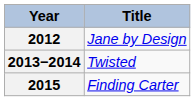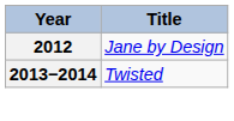 <table class="wikitable plainrowheaders" style="font-size:95%;">
 <tr>
 <th scope="col" style="background:#B0C4DE;">Year</th>
 <th scope="col" style="background:#B0C4DE;">Title</th>
 </tr>
 <tr>
 <th scope="row">2012</th>
 <td><em><a href='#'>Jane by Design</a></em></td>
 </tr>
 <tr>
 <th scope="row">2013−2014</th>
 <td><em><a href='#'>Twisted</a></em></td>
 </tr>
-<tr>
-<th scope="row">2015</th>
-<td><em><a href='#'>Finding Carter</a></em></td>
-</tr>
 </table>
